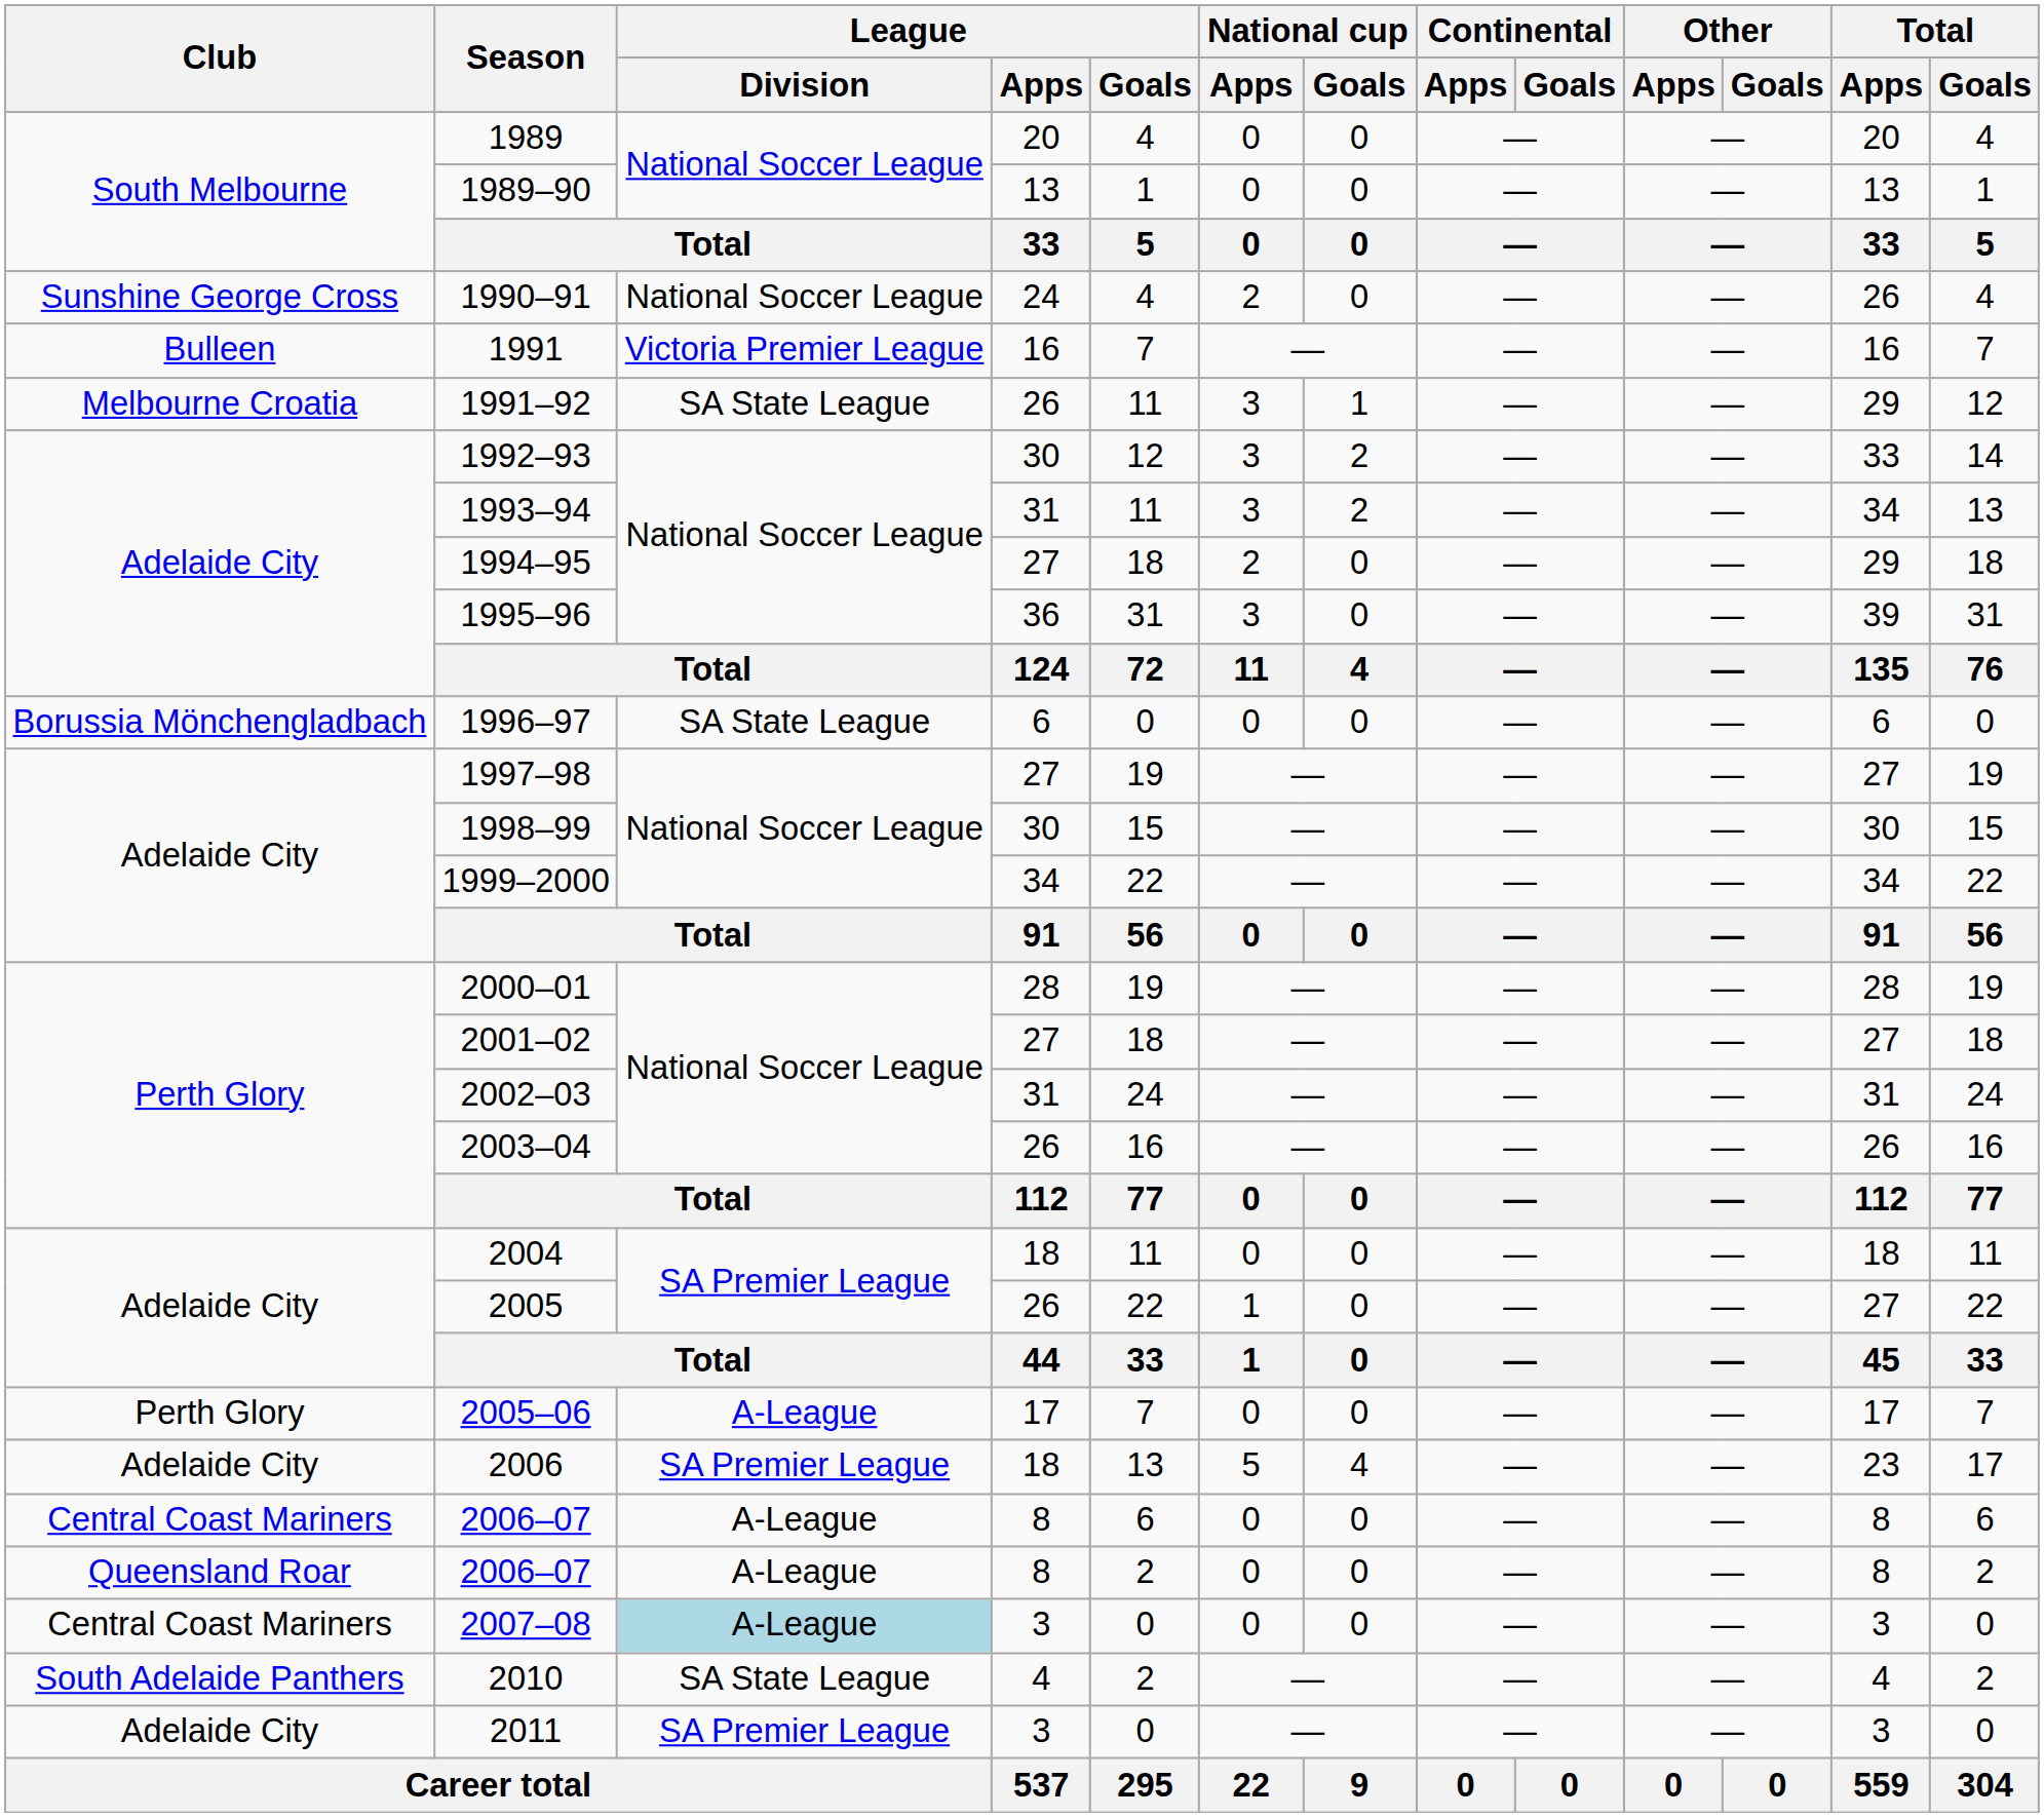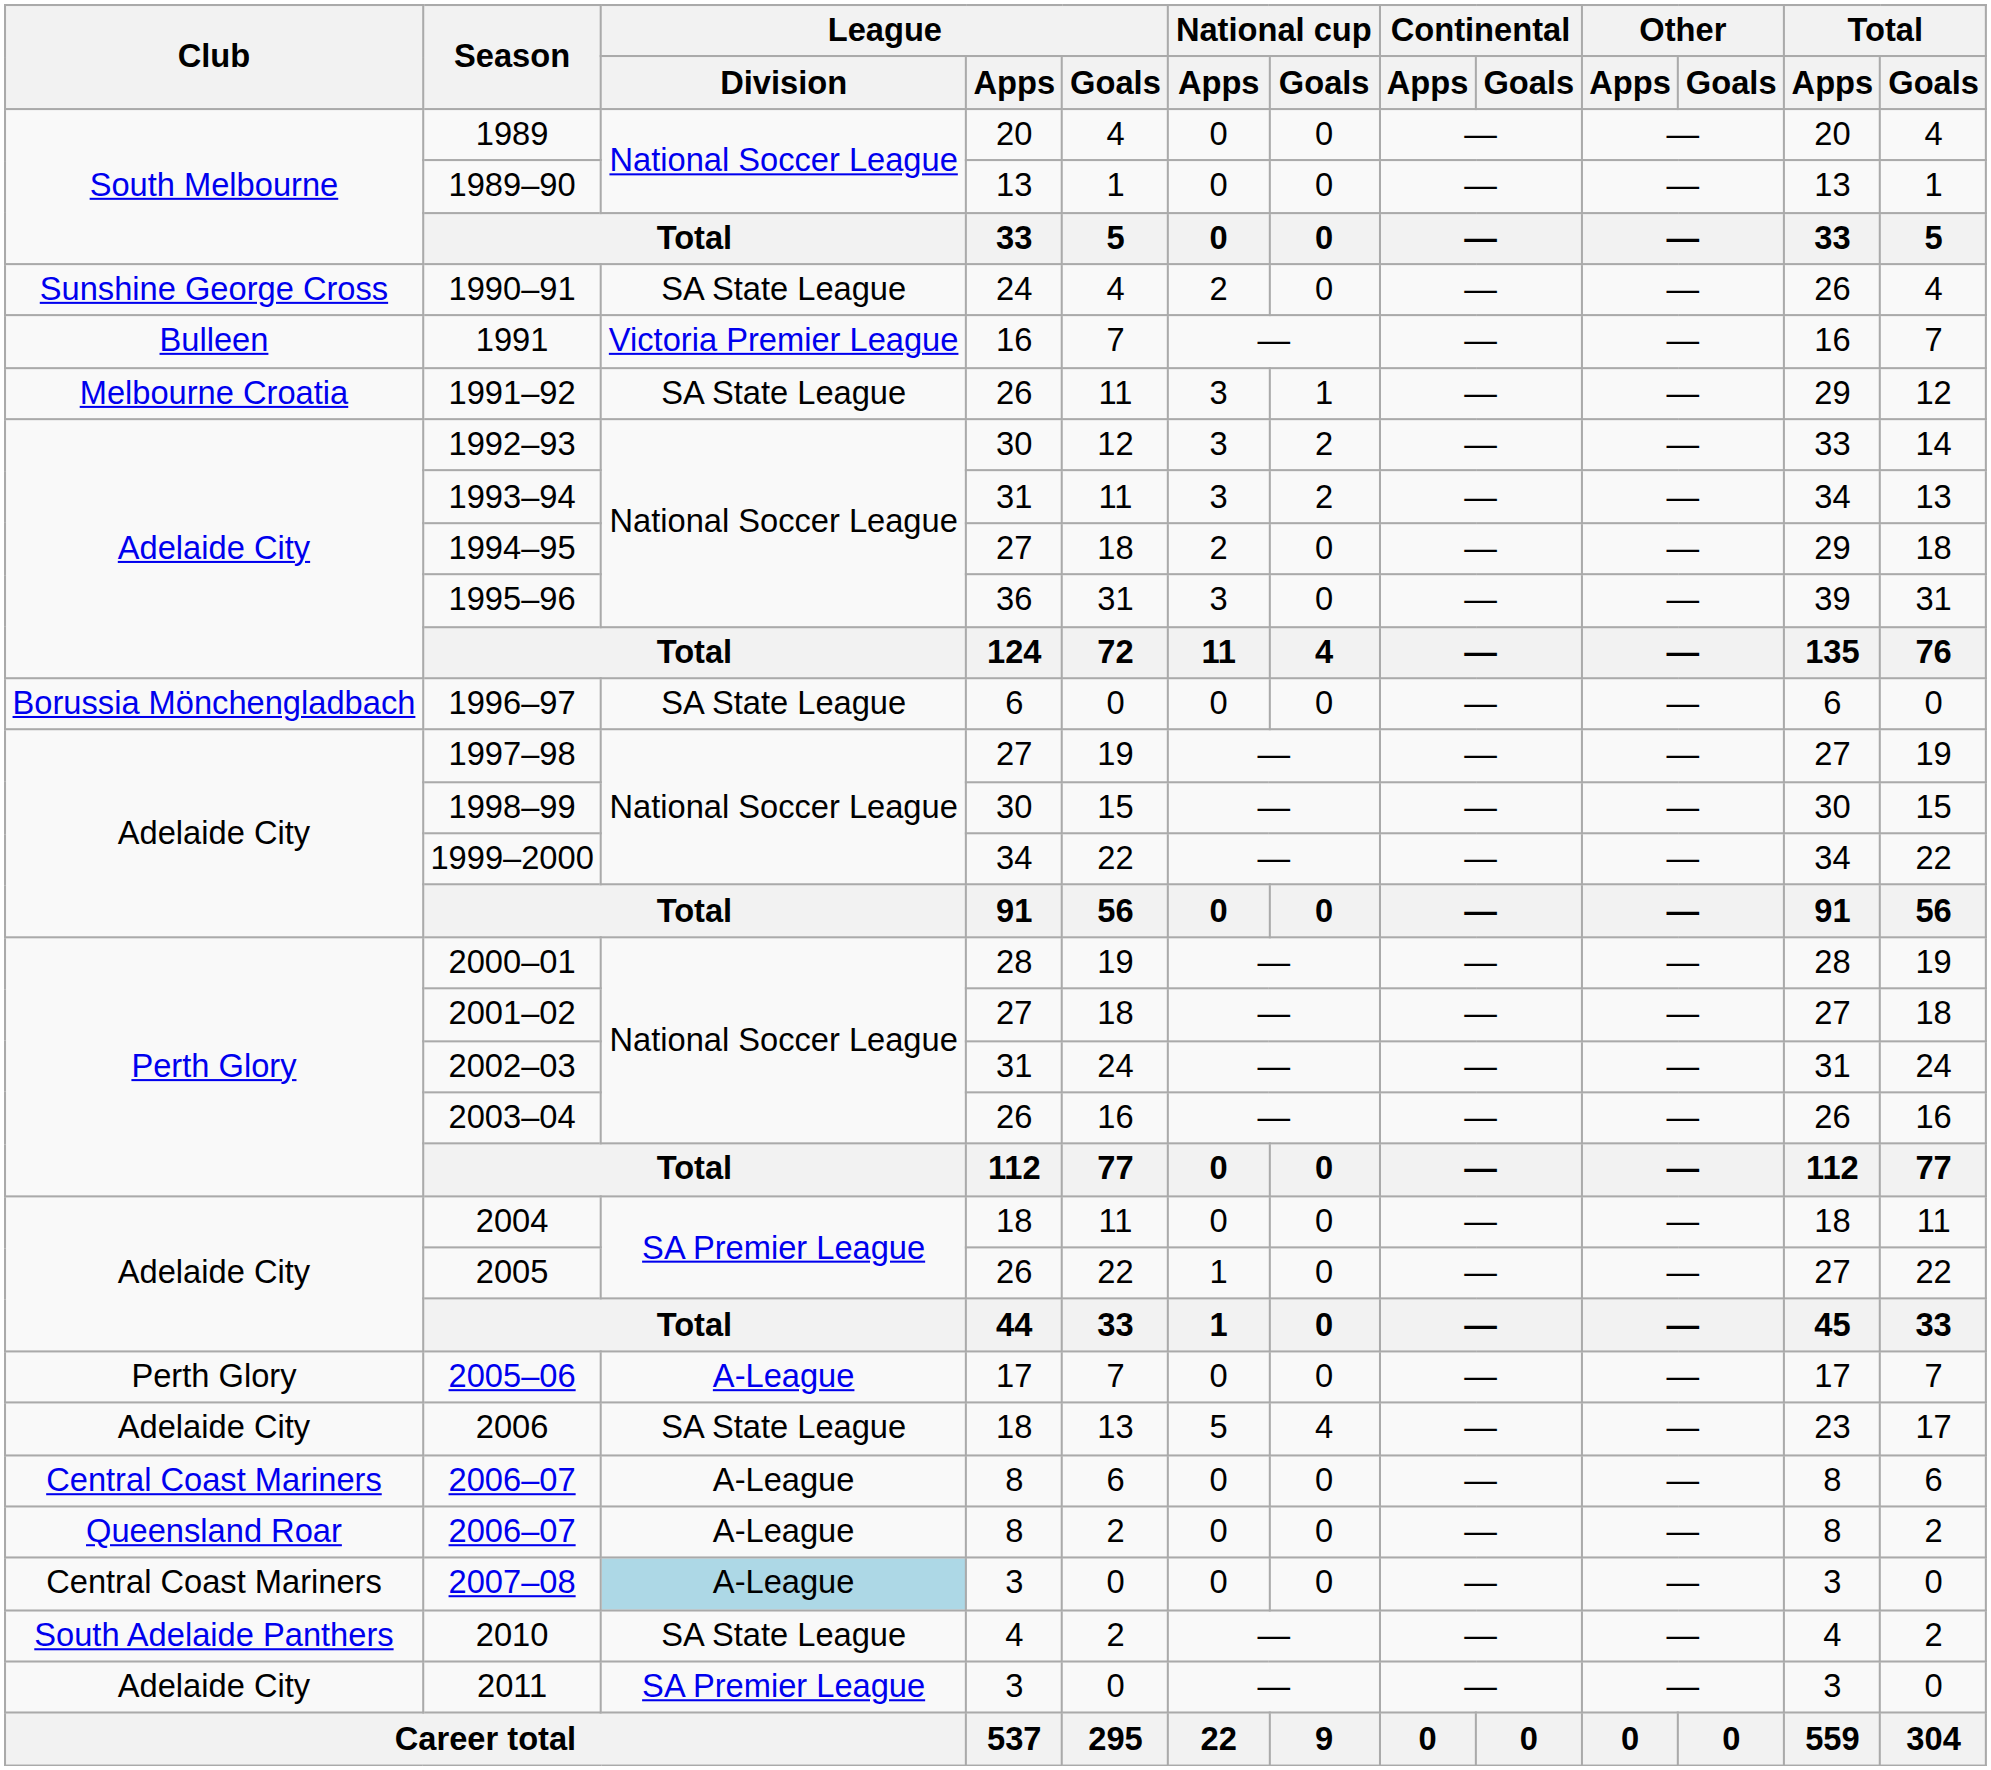 <table class="wikitable" style="text-align:center">
 <tr>
 <th rowspan="2">Club</th>
 <th rowspan="2">Season</th>
 <th colspan="3">League</th>
 <th colspan="2">National cup</th>
 <th colspan="2">Continental</th>
 <th colspan="2">Other</th>
 <th colspan="2">Total</th>
 </tr>
 <tr>
 <th>Division</th>
 <th>Apps</th>
 <th>Goals</th>
 <th>Apps</th>
 <th>Goals</th>
 <th>Apps</th>
 <th>Goals</th>
 <th>Apps</th>
 <th>Goals</th>
 <th>Apps</th>
 <th>Goals</th>
 </tr>
 <tr>
 <td rowspan="3"><a href='#'>South Melbourne</a></td>
 <td>1989</td>
 <td rowspan="2"><a href='#'>National Soccer League</a></td>
 <td>20</td>
 <td>4</td>
 <td>0</td>
 <td>0</td>
 <td colspan="2">—</td>
 <td colspan="2">—</td>
 <td>20</td>
 <td>4</td>
 </tr>
 <tr>
 <td>1989–90</td>
 <td>13</td>
 <td>1</td>
 <td>0</td>
 <td>0</td>
 <td colspan="2">—</td>
 <td colspan="2">—</td>
 <td>13</td>
 <td>1</td>
 </tr>
 <tr>
 <th colspan="2">Total</th>
 <th>33</th>
 <th>5</th>
 <th>0</th>
 <th>0</th>
 <th colspan="2">—</th>
 <th colspan="2">—</th>
 <th>33</th>
 <th>5</th>
 </tr>
 <tr>
 <td><a href='#'>Sunshine George Cross</a></td>
 <td>1990–91</td>
-<td>National Soccer League</td>
+<td>SA State League</td>
 <td>24</td>
 <td>4</td>
 <td>2</td>
 <td>0</td>
 <td colspan="2">—</td>
 <td colspan="2">—</td>
 <td>26</td>
 <td>4</td>
 </tr>
 <tr>
 <td><a href='#'>Bulleen</a></td>
 <td>1991</td>
 <td><a href='#'>Victoria Premier League</a></td>
 <td>16</td>
 <td>7</td>
 <td colspan="2">—</td>
 <td colspan="2">—</td>
 <td colspan="2">—</td>
 <td>16</td>
 <td>7</td>
 </tr>
 <tr>
 <td><a href='#'>Melbourne Croatia</a></td>
 <td>1991–92</td>
 <td>SA State League</td>
 <td>26</td>
 <td>11</td>
 <td>3</td>
 <td>1</td>
 <td colspan="2">—</td>
 <td colspan="2">—</td>
 <td>29</td>
 <td>12</td>
 </tr>
 <tr>
 <td rowspan="5"><a href='#'>Adelaide City</a></td>
 <td>1992–93</td>
 <td rowspan="4">National Soccer League</td>
 <td>30</td>
 <td>12</td>
 <td>3</td>
 <td>2</td>
 <td colspan="2">—</td>
 <td colspan="2">—</td>
 <td>33</td>
 <td>14</td>
 </tr>
 <tr>
 <td>1993–94</td>
 <td>31</td>
 <td>11</td>
 <td>3</td>
 <td>2</td>
 <td colspan="2">—</td>
 <td colspan="2">—</td>
 <td>34</td>
 <td>13</td>
 </tr>
 <tr>
 <td>1994–95</td>
 <td>27</td>
 <td>18</td>
 <td>2</td>
 <td>0</td>
 <td colspan="2">—</td>
 <td colspan="2">—</td>
 <td>29</td>
 <td>18</td>
 </tr>
 <tr>
 <td>1995–96</td>
 <td>36</td>
 <td>31</td>
 <td>3</td>
 <td>0</td>
 <td colspan="2">—</td>
 <td colspan="2">—</td>
 <td>39</td>
 <td>31</td>
 </tr>
 <tr>
 <th colspan="2">Total</th>
 <th>124</th>
 <th>72</th>
 <th>11</th>
 <th>4</th>
 <th colspan="2">—</th>
 <th colspan="2">—</th>
 <th>135</th>
 <th>76</th>
 </tr>
 <tr>
 <td><a href='#'>Borussia Mönchengladbach</a></td>
 <td>1996–97</td>
 <td>SA State League</td>
 <td>6</td>
 <td>0</td>
 <td>0</td>
 <td>0</td>
 <td colspan="2">—</td>
 <td colspan="2">—</td>
 <td>6</td>
 <td>0</td>
 </tr>
 <tr>
 <td rowspan="4">Adelaide City</td>
 <td>1997–98</td>
 <td rowspan="3">National Soccer League</td>
 <td>27</td>
 <td>19</td>
 <td colspan="2">—</td>
 <td colspan="2">—</td>
 <td colspan="2">—</td>
 <td>27</td>
 <td>19</td>
 </tr>
 <tr>
 <td>1998–99</td>
 <td>30</td>
 <td>15</td>
 <td colspan="2">—</td>
 <td colspan="2">—</td>
 <td colspan="2">—</td>
 <td>30</td>
 <td>15</td>
 </tr>
 <tr>
 <td>1999–2000</td>
 <td>34</td>
 <td>22</td>
 <td colspan="2">—</td>
 <td colspan="2">—</td>
 <td colspan="2">—</td>
 <td>34</td>
 <td>22</td>
 </tr>
 <tr>
 <th colspan="2">Total</th>
 <th>91</th>
 <th>56</th>
 <th>0</th>
 <th>0</th>
 <th colspan="2">—</th>
 <th colspan="2">—</th>
 <th>91</th>
 <th>56</th>
 </tr>
 <tr>
 <td rowspan="5"><a href='#'>Perth Glory</a></td>
 <td>2000–01</td>
 <td rowspan="4">National Soccer League</td>
 <td>28</td>
 <td>19</td>
 <td colspan="2">—</td>
 <td colspan="2">—</td>
 <td colspan="2">—</td>
 <td>28</td>
 <td>19</td>
 </tr>
 <tr>
 <td>2001–02</td>
 <td>27</td>
 <td>18</td>
 <td colspan="2">—</td>
 <td colspan="2">—</td>
 <td colspan="2">—</td>
 <td>27</td>
 <td>18</td>
 </tr>
 <tr>
 <td>2002–03</td>
 <td>31</td>
 <td>24</td>
 <td colspan="2">—</td>
 <td colspan="2">—</td>
 <td colspan="2">—</td>
 <td>31</td>
 <td>24</td>
 </tr>
 <tr>
 <td>2003–04</td>
 <td>26</td>
 <td>16</td>
 <td colspan="2">—</td>
 <td colspan="2">—</td>
 <td colspan="2">—</td>
 <td>26</td>
 <td>16</td>
 </tr>
 <tr>
 <th colspan="2">Total</th>
 <th>112</th>
 <th>77</th>
 <th>0</th>
 <th>0</th>
 <th colspan="2">—</th>
 <th colspan="2">—</th>
 <th>112</th>
 <th>77</th>
 </tr>
 <tr>
 <td rowspan="3">Adelaide City</td>
 <td>2004</td>
 <td rowspan="2"><a href='#'>SA Premier League</a></td>
 <td>18</td>
 <td>11</td>
 <td>0</td>
 <td>0</td>
 <td colspan="2">—</td>
 <td colspan="2">—</td>
 <td>18</td>
 <td>11</td>
 </tr>
 <tr>
 <td>2005</td>
 <td>26</td>
 <td>22</td>
 <td>1</td>
 <td>0</td>
 <td colspan="2">—</td>
 <td colspan="2">—</td>
 <td>27</td>
 <td>22</td>
 </tr>
 <tr>
 <th colspan="2">Total</th>
 <th>44</th>
 <th>33</th>
 <th>1</th>
 <th>0</th>
 <th colspan="2">—</th>
 <th colspan="2">—</th>
 <th>45</th>
 <th>33</th>
 </tr>
 <tr>
 <td>Perth Glory</td>
 <td><a href='#'>2005–06</a></td>
 <td><a href='#'>A-League</a></td>
 <td>17</td>
 <td>7</td>
 <td>0</td>
 <td>0</td>
 <td colspan="2">—</td>
 <td colspan="2">—</td>
 <td>17</td>
 <td>7</td>
 </tr>
 <tr>
 <td>Adelaide City</td>
 <td>2006</td>
-<td><a href='#'>SA Premier League</a></td>
+<td>SA State League</td>
 <td>18</td>
 <td>13</td>
 <td>5</td>
 <td>4</td>
 <td colspan="2">—</td>
 <td colspan="2">—</td>
 <td>23</td>
 <td>17</td>
 </tr>
 <tr>
 <td><a href='#'>Central Coast Mariners</a></td>
 <td><a href='#'>2006–07</a></td>
 <td>A-League</td>
 <td>8</td>
 <td>6</td>
 <td>0</td>
 <td>0</td>
 <td colspan="2">—</td>
 <td colspan="2">—</td>
 <td>8</td>
 <td>6</td>
 </tr>
 <tr>
 <td><a href='#'>Queensland Roar</a></td>
 <td><a href='#'>2006–07</a></td>
 <td>A-League</td>
 <td>8</td>
 <td>2</td>
 <td>0</td>
 <td>0</td>
 <td colspan="2">—</td>
 <td colspan="2">—</td>
 <td>8</td>
 <td>2</td>
 </tr>
 <tr>
 <td>Central Coast Mariners</td>
 <td><a href='#'>2007–08</a></td>
 <td style="background: lightblue;">A-League</td>
 <td>3</td>
 <td>0</td>
 <td>0</td>
 <td>0</td>
 <td colspan="2">—</td>
 <td colspan="2">—</td>
 <td>3</td>
 <td>0</td>
 </tr>
 <tr>
 <td><a href='#'>South Adelaide Panthers</a></td>
 <td>2010</td>
 <td>SA State League</td>
 <td>4</td>
 <td>2</td>
 <td colspan="2">—</td>
 <td colspan="2">—</td>
 <td colspan="2">—</td>
 <td>4</td>
 <td>2</td>
 </tr>
 <tr>
 <td>Adelaide City</td>
 <td>2011</td>
 <td><a href='#'>SA Premier League</a></td>
 <td>3</td>
 <td>0</td>
 <td colspan="2">—</td>
 <td colspan="2">—</td>
 <td colspan="2">—</td>
 <td>3</td>
 <td>0</td>
 </tr>
 <tr>
 <th colspan="3">Career total</th>
 <th>537</th>
 <th>295</th>
 <th>22</th>
 <th>9</th>
 <th>0</th>
 <th>0</th>
 <th>0</th>
 <th>0</th>
 <th>559</th>
 <th>304</th>
 </tr>
 </table>
